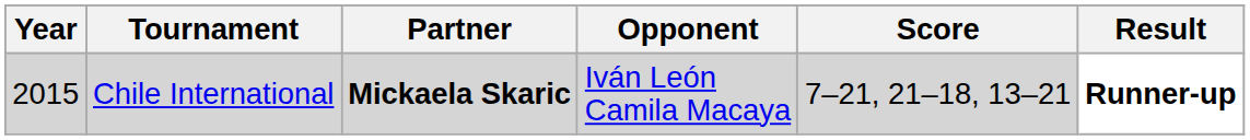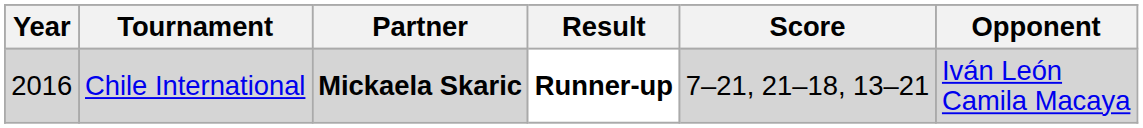 <table class="sortable wikitable" style="font-size: 90%;">
 <tr>
 <th>Year</th>
 <th>Tournament</th>
 <th>Partner</th>
+<th>Result</th>
+<th>Score</th>
 <th>Opponent</th>
-<th>Score</th>
-<th>Result</th>
 </tr>
 <tr style="background:#D5D5D5">
-<td align="center">2015</td>
+<td align="center">2016</td>
 <td align="left"><a href='#'>Chile International</a></td>
 <td align="left"><strong> Mickaela Skaric</strong></td>
+<td style="text-align:left; background:white"> <strong>Runner-up</strong></td>
+<td align="left">7–21, 21–18, 13–21</td>
 <td align="left"> <a href='#'>Iván León</a><br> <a href='#'>Camila Macaya</a></td>
-<td align="left">7–21, 21–18, 13–21</td>
-<td style="text-align:left; background:white"> <strong>Runner-up</strong></td>
 </tr>
 </table>
